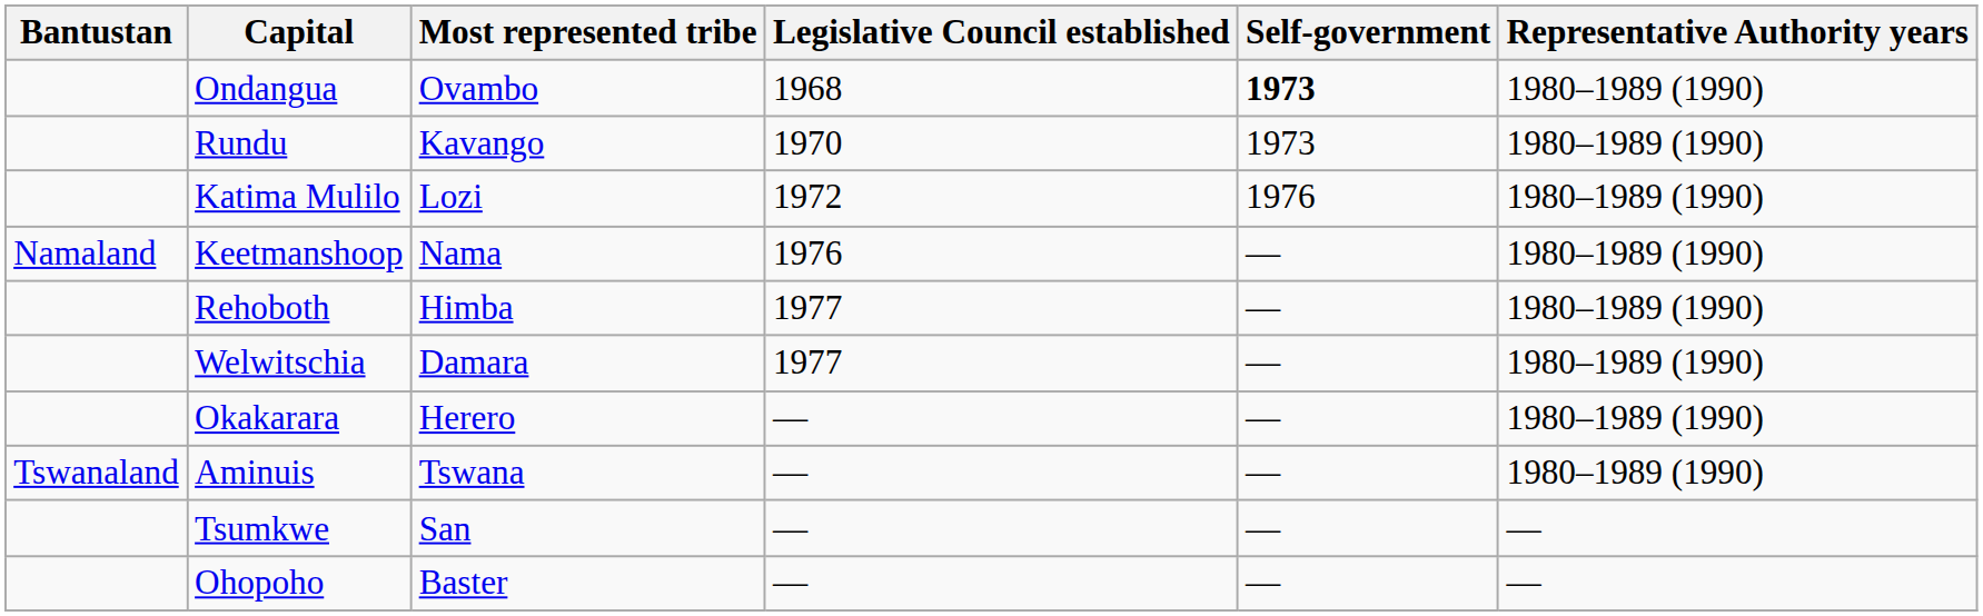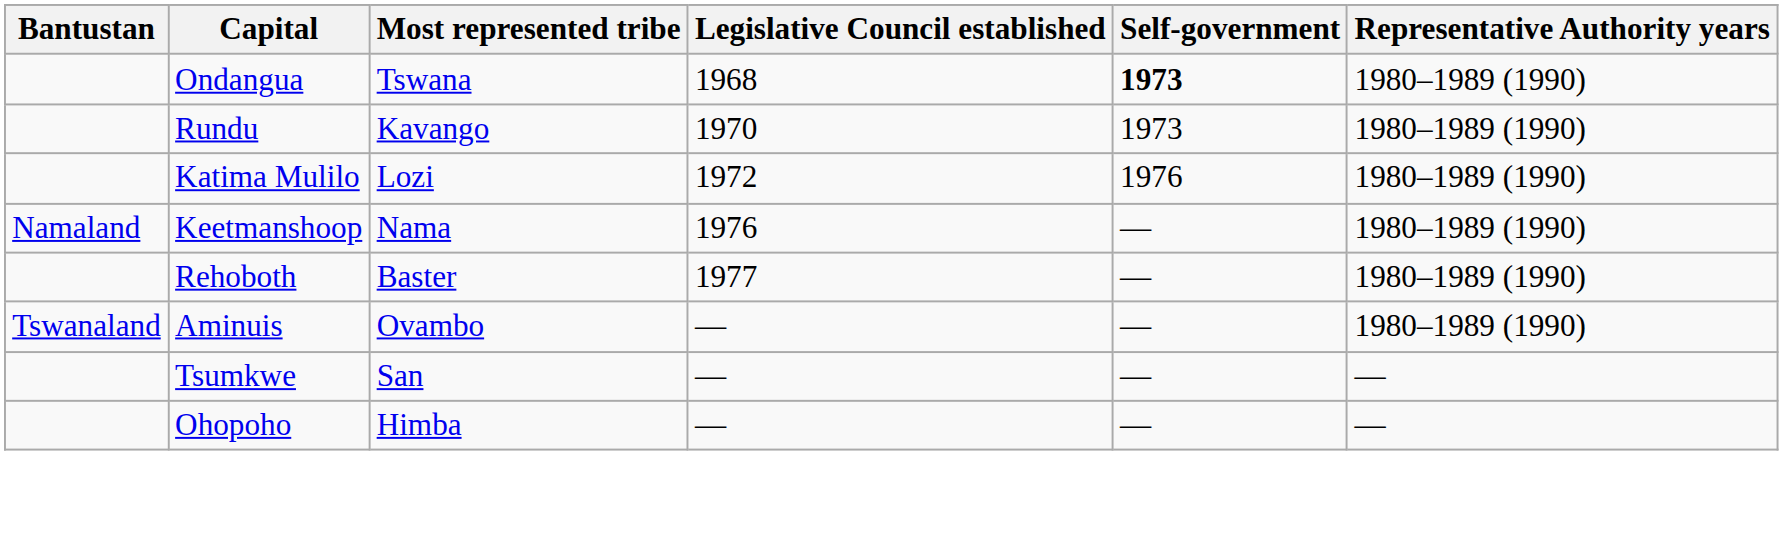 <table class="wikitable sortable">
 <tr>
 <th>Bantustan</th>
 <th>Capital</th>
 <th>Most represented tribe</th>
 <th>Legislative Council established</th>
 <th>Self-government</th>
 <th>Representative Authority years</th>
 </tr>
 <tr>
 <td></td>
 <td><a href='#'>Ondangua</a></td>
-<td><a href='#'>Ovambo</a></td>
+<td><a href='#'>Tswana</a></td>
 <td>1968</td>
 <td><strong>1973</strong></td>
 <td>1980–1989 (1990)</td>
 </tr>
 <tr>
 <td></td>
 <td><a href='#'>Rundu</a></td>
 <td><a href='#'>Kavango</a></td>
 <td>1970</td>
 <td>1973</td>
 <td>1980–1989 (1990)</td>
 </tr>
 <tr>
 <td></td>
 <td><a href='#'>Katima Mulilo</a></td>
 <td><a href='#'>Lozi</a></td>
 <td>1972</td>
 <td>1976</td>
 <td>1980–1989 (1990)</td>
 </tr>
 <tr>
 <td> <a href='#'>Namaland</a></td>
 <td><a href='#'>Keetmanshoop</a></td>
 <td><a href='#'>Nama</a></td>
 <td>1976</td>
 <td>—</td>
 <td>1980–1989 (1990)</td>
 </tr>
 <tr>
 <td></td>
 <td><a href='#'>Rehoboth</a></td>
-<td><a href='#'>Himba</a></td>
+<td><a href='#'>Baster</a></td>
 <td>1977</td>
-<td>—</td>
-<td>1980–1989 (1990)</td>
-</tr>
-<tr>
-<td></td>
-<td><a href='#'>Welwitschia</a></td>
-<td><a href='#'>Damara</a></td>
-<td>1977</td>
-<td>—</td>
-<td>1980–1989 (1990)</td>
-</tr>
-<tr>
-<td></td>
-<td><a href='#'>Okakarara</a></td>
-<td><a href='#'>Herero</a></td>
-<td>—</td>
 <td>—</td>
 <td>1980–1989 (1990)</td>
 </tr>
 <tr>
 <td> <a href='#'>Tswanaland</a></td>
 <td><a href='#'>Aminuis</a></td>
-<td><a href='#'>Tswana</a></td>
+<td><a href='#'>Ovambo</a></td>
 <td>—</td>
 <td>—</td>
 <td>1980–1989 (1990)</td>
 </tr>
 <tr>
 <td></td>
 <td><a href='#'>Tsumkwe</a></td>
 <td><a href='#'>San</a></td>
 <td>—</td>
 <td>—</td>
 <td>—</td>
 </tr>
 <tr>
 <td></td>
 <td><a href='#'>Ohopoho</a></td>
-<td><a href='#'>Baster</a></td>
+<td><a href='#'>Himba</a></td>
 <td>—</td>
 <td>—</td>
 <td>—</td>
 </tr>
 </table>
